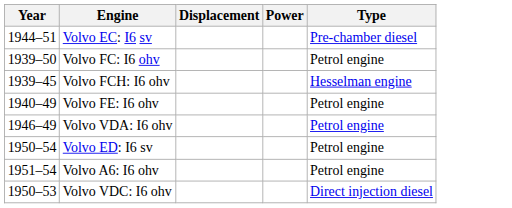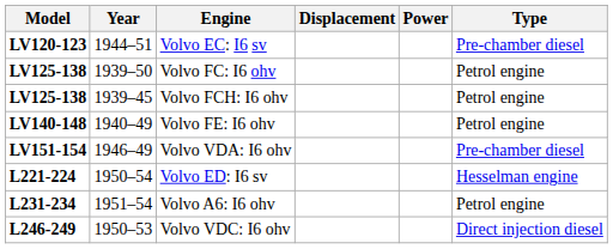 <table class="wikitable">
 <tr>
+<th>Model</th>
 <th>Year</th>
 <th>Engine</th>
 <th>Displacement</th>
 <th>Power</th>
 <th>Type</th>
 </tr>
 <tr style="background:#ffffff;">
+<td><strong>LV120-123</strong></td>
 <td>1944–51</td>
 <td><a href='#'>Volvo EC</a>: <a href='#'>I6</a> <a href='#'>sv</a></td>
 <td></td>
 <td></td>
 <td><a href='#'>Pre-chamber diesel</a></td>
 </tr>
 <tr style="background:#ffffff;">
+<td><strong>LV125-138</strong></td>
 <td>1939–50</td>
 <td>Volvo FC: I6 <a href='#'>ohv</a></td>
 <td></td>
 <td></td>
 <td>Petrol engine</td>
 </tr>
 <tr style="background:#ffffff;">
+<td><strong>LV125-138</strong></td>
 <td>1939–45</td>
 <td>Volvo FCH: I6 ohv</td>
 <td></td>
 <td></td>
-<td><a href='#'>Hesselman engine</a></td>
+<td>Petrol engine</td>
 </tr>
 <tr style="background:#ffffff;">
+<td><strong>LV140-148</strong></td>
 <td>1940–49</td>
 <td>Volvo FE: I6 ohv</td>
 <td></td>
 <td></td>
 <td>Petrol engine</td>
 </tr>
 <tr style="background:#ffffff;">
+<td><strong>LV151-154</strong></td>
 <td>1946–49</td>
 <td>Volvo VDA: I6 ohv</td>
 <td></td>
 <td></td>
-<td><a href='#'>Petrol engine</a></td>
+<td><a href='#'>Pre-chamber diesel</a></td>
 </tr>
 <tr style="background:#ffffff;">
+<td><strong>L221-224</strong></td>
 <td>1950–54</td>
 <td><a href='#'>Volvo ED</a>: I6 sv</td>
 <td></td>
 <td></td>
-<td>Petrol engine</td>
+<td><a href='#'>Hesselman engine</a></td>
 </tr>
 <tr style="background:#ffffff;">
+<td><strong>L231-234</strong></td>
 <td>1951–54</td>
 <td>Volvo A6: I6 ohv</td>
 <td></td>
 <td></td>
 <td>Petrol engine</td>
 </tr>
 <tr style="background:#ffffff;">
+<td><strong>L246-249</strong></td>
 <td>1950–53</td>
 <td>Volvo VDC: I6 ohv</td>
 <td></td>
 <td></td>
 <td><a href='#'>Direct injection diesel</a></td>
 </tr>
 </table>
